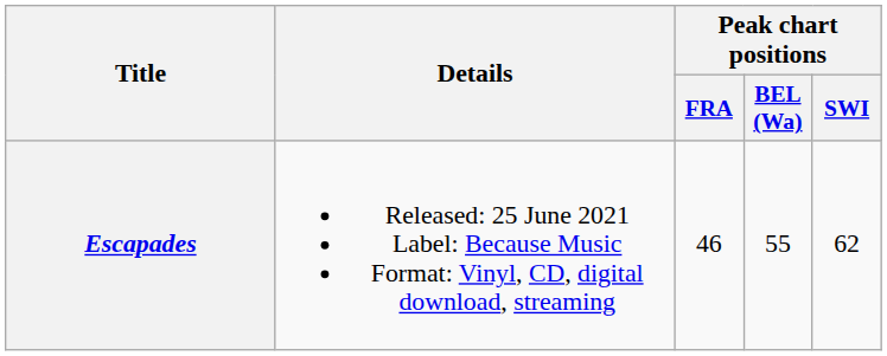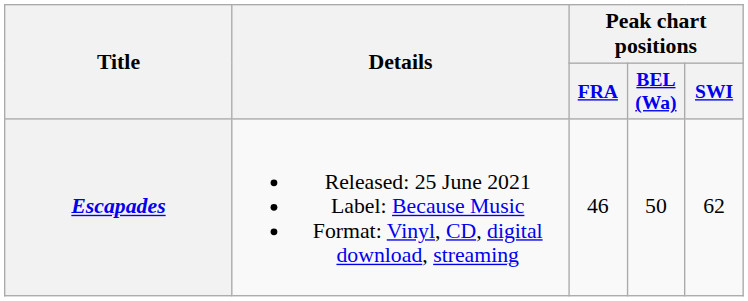 <table class="wikitable plainrowheaders" style="text-align:center;">
 <tr>
 <th scope="col" rowspan="2" style="width:10em;">Title</th>
 <th scope="col" rowspan="2" style="width:15em;">Details</th>
 <th scope="col" colspan="3">Peak chart positions</th>
 </tr>
 <tr>
 <th scope="col" style="width:2.5em;font-size:90%;"><a href='#'>FRA</a><br></th>
 <th scope="col" style="width:2.5em;font-size:90%;"><a href='#'>BEL<br>(Wa)</a><br></th>
 <th scope="col" style="width:2.5em;font-size:90%;"><a href='#'>SWI</a><br></th>
 </tr>
 <tr>
 <th scope="row"><em><a href='#'>Escapades</a></em></th>
 <td><br><ul><li>Released: 25 June 2021</li><li>Label: <a href='#'>Because Music</a></li><li>Format: <a href='#'>Vinyl</a>, <a href='#'>CD</a>, <a href='#'>digital download</a>, <a href='#'>streaming</a></li></ul></td>
 <td>46</td>
-<td>55</td>
+<td>50</td>
 <td>62</td>
 </tr>
 </table>
